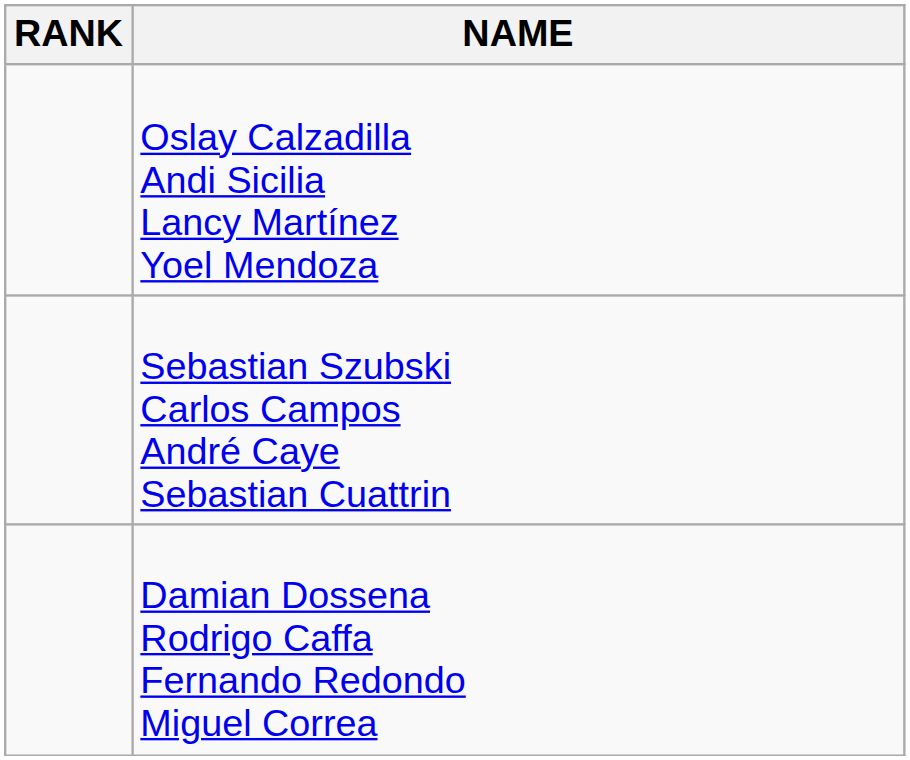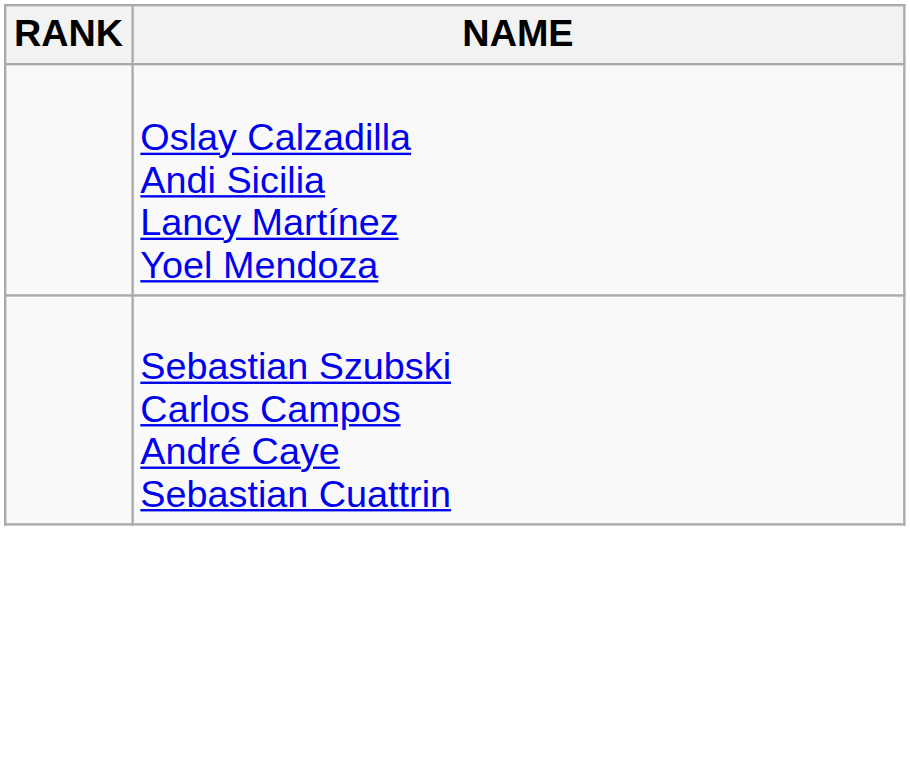 <table class="wikitable">
 <tr>
 <th>RANK</th>
 <th style="width: 20em">NAME</th>
 </tr>
 <tr>
 <td align="center"></td>
 <td><strong></strong><br><a href='#'>Oslay Calzadilla</a><br><a href='#'>Andi Sicilia</a><br><a href='#'>Lancy Martínez</a><br><a href='#'>Yoel Mendoza</a></td>
 </tr>
 <tr>
 <td align="center"></td>
 <td><strong></strong><br><a href='#'>Sebastian Szubski</a><br><a href='#'>Carlos Campos</a><br><a href='#'>André Caye</a><br><a href='#'>Sebastian Cuattrin</a></td>
 </tr>
-<tr>
-<td align="center"></td>
-<td><strong></strong><br><a href='#'>Damian Dossena</a><br><a href='#'>Rodrigo Caffa</a><br><a href='#'>Fernando Redondo</a><br><a href='#'>Miguel Correa</a></td>
-</tr>
 </table>
